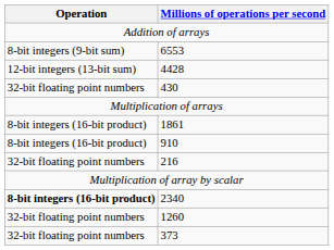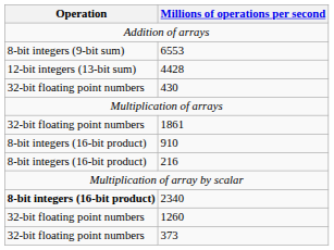 <table class= "wikitable">
 <tr>
 <th>Operation</th>
 <th><a href='#'>Millions of operations per second</a></th>
 </tr>
 <tr>
 <td style="text-align:center;" colspan="2"><em>Addition of arrays</em></td>
 </tr>
 <tr>
 <td>8-bit integers (9-bit sum)</td>
 <td>6553</td>
 </tr>
 <tr>
 <td>12-bit integers (13-bit sum)</td>
 <td>4428</td>
 </tr>
 <tr>
 <td>32-bit floating point numbers</td>
 <td>430</td>
 </tr>
 <tr>
 <td style="text-align:center;" colspan="2"><em>Multiplication of arrays</em></td>
 </tr>
 <tr>
-<td>8-bit integers (16-bit product)</td>
+<td>32-bit floating point numbers</td>
 <td>1861</td>
 </tr>
 <tr>
 <td>8-bit integers (16-bit product)</td>
 <td>910</td>
 </tr>
 <tr>
-<td>32-bit floating point numbers</td>
+<td>8-bit integers (16-bit product)</td>
 <td>216</td>
 </tr>
 <tr>
 <td style="text-align:center;" colspan="2"><em>Multiplication of array by scalar</em></td>
 </tr>
 <tr>
 <td><strong>8-bit integers (16-bit product)</strong></td>
 <td>2340</td>
 </tr>
 <tr>
 <td>32-bit floating point numbers</td>
 <td>1260</td>
 </tr>
 <tr>
 <td>32-bit floating point numbers</td>
 <td>373</td>
 </tr>
 </table>
